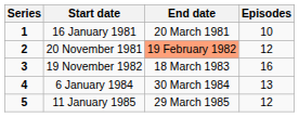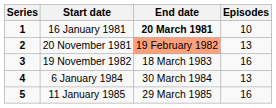 <table class="wikitable" style="text-align:center;">
 <tr>
 <th>Series</th>
 <th>Start date</th>
 <th>End date</th>
 <th>Episodes</th>
 </tr>
 <tr>
 <td><strong>1</strong></td>
 <td>16 January 1981</td>
-<td>20 March 1981</td>
+<td><strong>20 March 1981</strong></td>
 <td>10</td>
 </tr>
 <tr>
 <td><strong>2</strong></td>
 <td>20 November 1981</td>
 <td style="background: lightsalmon;">19 February 1982</td>
-<td>12</td>
+<td>13</td>
 </tr>
 <tr>
 <td><strong>3</strong></td>
 <td>19 November 1982</td>
 <td>18 March 1983</td>
 <td>16</td>
 </tr>
 <tr>
 <td><strong>4</strong></td>
 <td>6 January 1984</td>
 <td>30 March 1984</td>
 <td>13</td>
 </tr>
 <tr>
 <td><strong>5</strong></td>
 <td>11 January 1985</td>
 <td>29 March 1985</td>
-<td>12</td>
+<td>16</td>
 </tr>
 </table>
